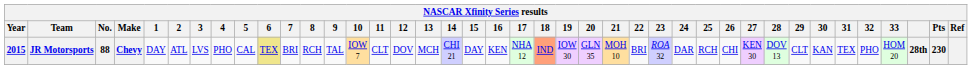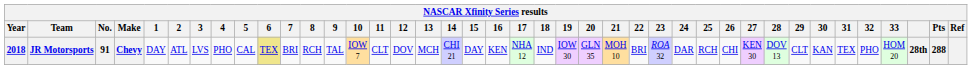 <table class="wikitable" style="text-align:center; font-size:75%">
 <tr>
 <th colspan=40><a href='#'>NASCAR Xfinity Series</a> results</th>
 </tr>
 <tr>
 <th>Year</th>
 <th>Team</th>
 <th>No.</th>
 <th>Make</th>
 <th>1</th>
 <th>2</th>
 <th>3</th>
 <th>4</th>
 <th>5</th>
 <th>6</th>
 <th>7</th>
 <th>8</th>
 <th>9</th>
 <th>10</th>
 <th>11</th>
 <th>12</th>
 <th>13</th>
 <th>14</th>
 <th>15</th>
 <th>16</th>
 <th>17</th>
 <th>18</th>
 <th>19</th>
 <th>20</th>
 <th>21</th>
 <th>22</th>
 <th>23</th>
 <th>24</th>
 <th>25</th>
 <th>26</th>
 <th>27</th>
 <th>28</th>
 <th>29</th>
 <th>30</th>
 <th>31</th>
 <th>32</th>
 <th>33</th>
 <th></th>
 <th>Pts</th>
 <th>Ref</th>
 </tr>
 <tr>
-<th><a href='#'>2015</a></th>
+<th><a href='#'>2018</a></th>
 <th><a href='#'>JR Motorsports</a></th>
-<th>88</th>
+<th>91</th>
 <th><a href='#'>Chevy</a></th>
 <td><a href='#'>DAY</a></td>
 <td><a href='#'>ATL</a></td>
 <td><a href='#'>LVS</a></td>
 <td><a href='#'>PHO</a></td>
 <td><a href='#'>CAL</a></td>
 <td style="background: khaki;"><a href='#'>TEX</a></td>
 <td><a href='#'>BRI</a></td>
 <td><a href='#'>RCH</a></td>
 <td><a href='#'>TAL</a></td>
 <td style="background:#FFDF9F;"><a href='#'>IOW</a><br><small>7</small></td>
 <td><a href='#'>CLT</a></td>
 <td><a href='#'>DOV</a></td>
 <td><a href='#'>MCH</a></td>
 <td style="background:#CFCFFF;"><a href='#'>CHI</a><br><small>21</small></td>
 <td><a href='#'>DAY</a></td>
 <td><a href='#'>KEN</a></td>
 <td style="background:#DFFFDF;"><a href='#'>NHA</a><br><small>12</small></td>
-<td style="background: lightsalmon;"><a href='#'>IND</a></td>
+<td><a href='#'>IND</a></td>
 <td style="background:#EFCFFF;"><a href='#'>IOW</a><br><small>30</small></td>
 <td style="background:#EFCFFF;"><a href='#'>GLN</a><br><small>35</small></td>
 <td style="background:#FFDF9F;"><a href='#'>MOH</a><br><small>10</small></td>
 <td><a href='#'>BRI</a></td>
 <td style="background:#CFCFFF;"><em><a href='#'>ROA</a></em><br><small>32</small></td>
 <td><a href='#'>DAR</a></td>
 <td><a href='#'>RCH</a></td>
 <td><a href='#'>CHI</a></td>
 <td style="background:#EFCFFF;"><a href='#'>KEN</a><br><small>30</small></td>
 <td style="background:#DFFFDF;"><a href='#'>DOV</a><br><small>13</small></td>
 <td><a href='#'>CLT</a></td>
 <td><a href='#'>KAN</a></td>
 <td><a href='#'>TEX</a></td>
 <td><a href='#'>PHO</a></td>
 <td style="background:#DFFFDF;"><a href='#'>HOM</a><br><small>20</small></td>
 <th>28th</th>
-<th>230</th>
+<th>288</th>
 <th></th>
 </tr>
 </table>
